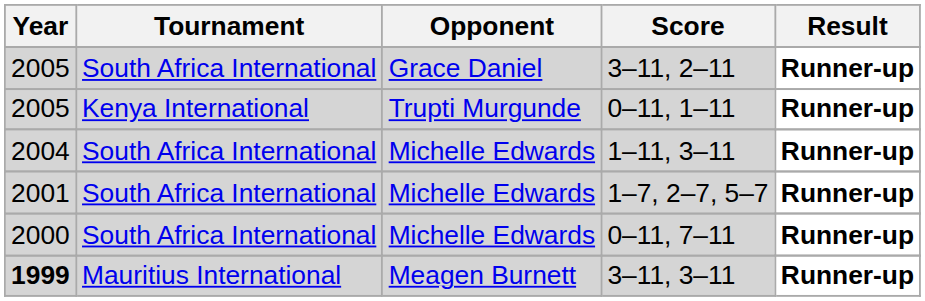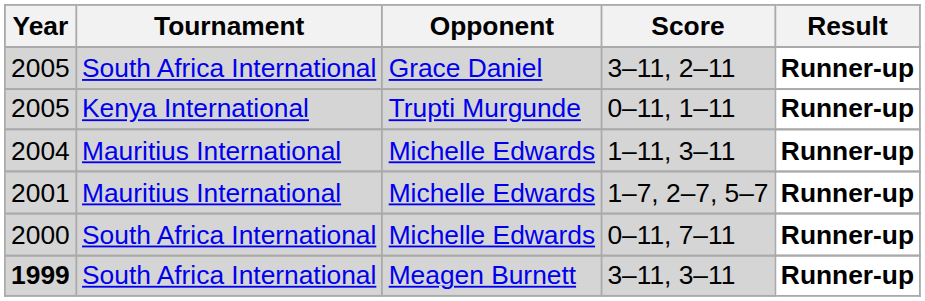 <table class="sortable wikitable" style="font-size: 90%;">
 <tr>
 <th>Year</th>
 <th>Tournament</th>
 <th>Opponent</th>
 <th>Score</th>
 <th>Result</th>
 </tr>
 <tr>
 </tr>
 <tr style="background:#D5D5D5">
 <td align="center">2005</td>
 <td align="left"><a href='#'>South Africa International</a></td>
 <td align="left"> <a href='#'>Grace Daniel</a></td>
 <td align="left">3–11, 2–11</td>
 <td style="text-align:left; background:white"> <strong>Runner-up</strong></td>
 </tr>
 <tr>
 </tr>
 <tr style="background:#D5D5D5">
 <td align="center">2005</td>
 <td align="left"><a href='#'>Kenya International</a></td>
 <td align="left"> <a href='#'>Trupti Murgunde</a></td>
 <td align="left">0–11, 1–11</td>
 <td style="text-align:left; background:white"> <strong>Runner-up</strong></td>
 </tr>
 <tr>
 </tr>
 <tr style="background:#D5D5D5">
 <td align="center">2004</td>
-<td align="left"><a href='#'>South Africa International</a></td>
+<td align="left"><a href='#'>Mauritius International</a></td>
 <td align="left"> <a href='#'>Michelle Edwards</a></td>
 <td align="left">1–11, 3–11</td>
 <td style="text-align:left; background:white"> <strong>Runner-up</strong></td>
 </tr>
 <tr>
 </tr>
 <tr style="background:#D5D5D5">
 <td align="center">2001</td>
-<td align="left"><a href='#'>South Africa International</a></td>
+<td align="left"><a href='#'>Mauritius International</a></td>
 <td align="left"> <a href='#'>Michelle Edwards</a></td>
 <td align="left">1–7, 2–7, 5–7</td>
 <td style="text-align:left; background:white"> <strong>Runner-up</strong></td>
 </tr>
 <tr>
 </tr>
 <tr style="background:#D5D5D5">
 <td align="center">2000</td>
 <td align="left"><a href='#'>South Africa International</a></td>
 <td align="left"> <a href='#'>Michelle Edwards</a></td>
 <td align="left">0–11, 7–11</td>
 <td style="text-align:left; background:white"> <strong>Runner-up</strong></td>
 </tr>
 <tr>
 </tr>
 <tr style="background:#D5D5D5">
 <td align="center"><strong>1999</strong></td>
-<td align="left"><a href='#'>Mauritius International</a></td>
+<td align="left"><a href='#'>South Africa International</a></td>
 <td align="left"> <a href='#'>Meagen Burnett</a></td>
 <td align="left">3–11, 3–11</td>
 <td style="text-align:left; background:white"> <strong>Runner-up</strong></td>
 </tr>
 </table>
